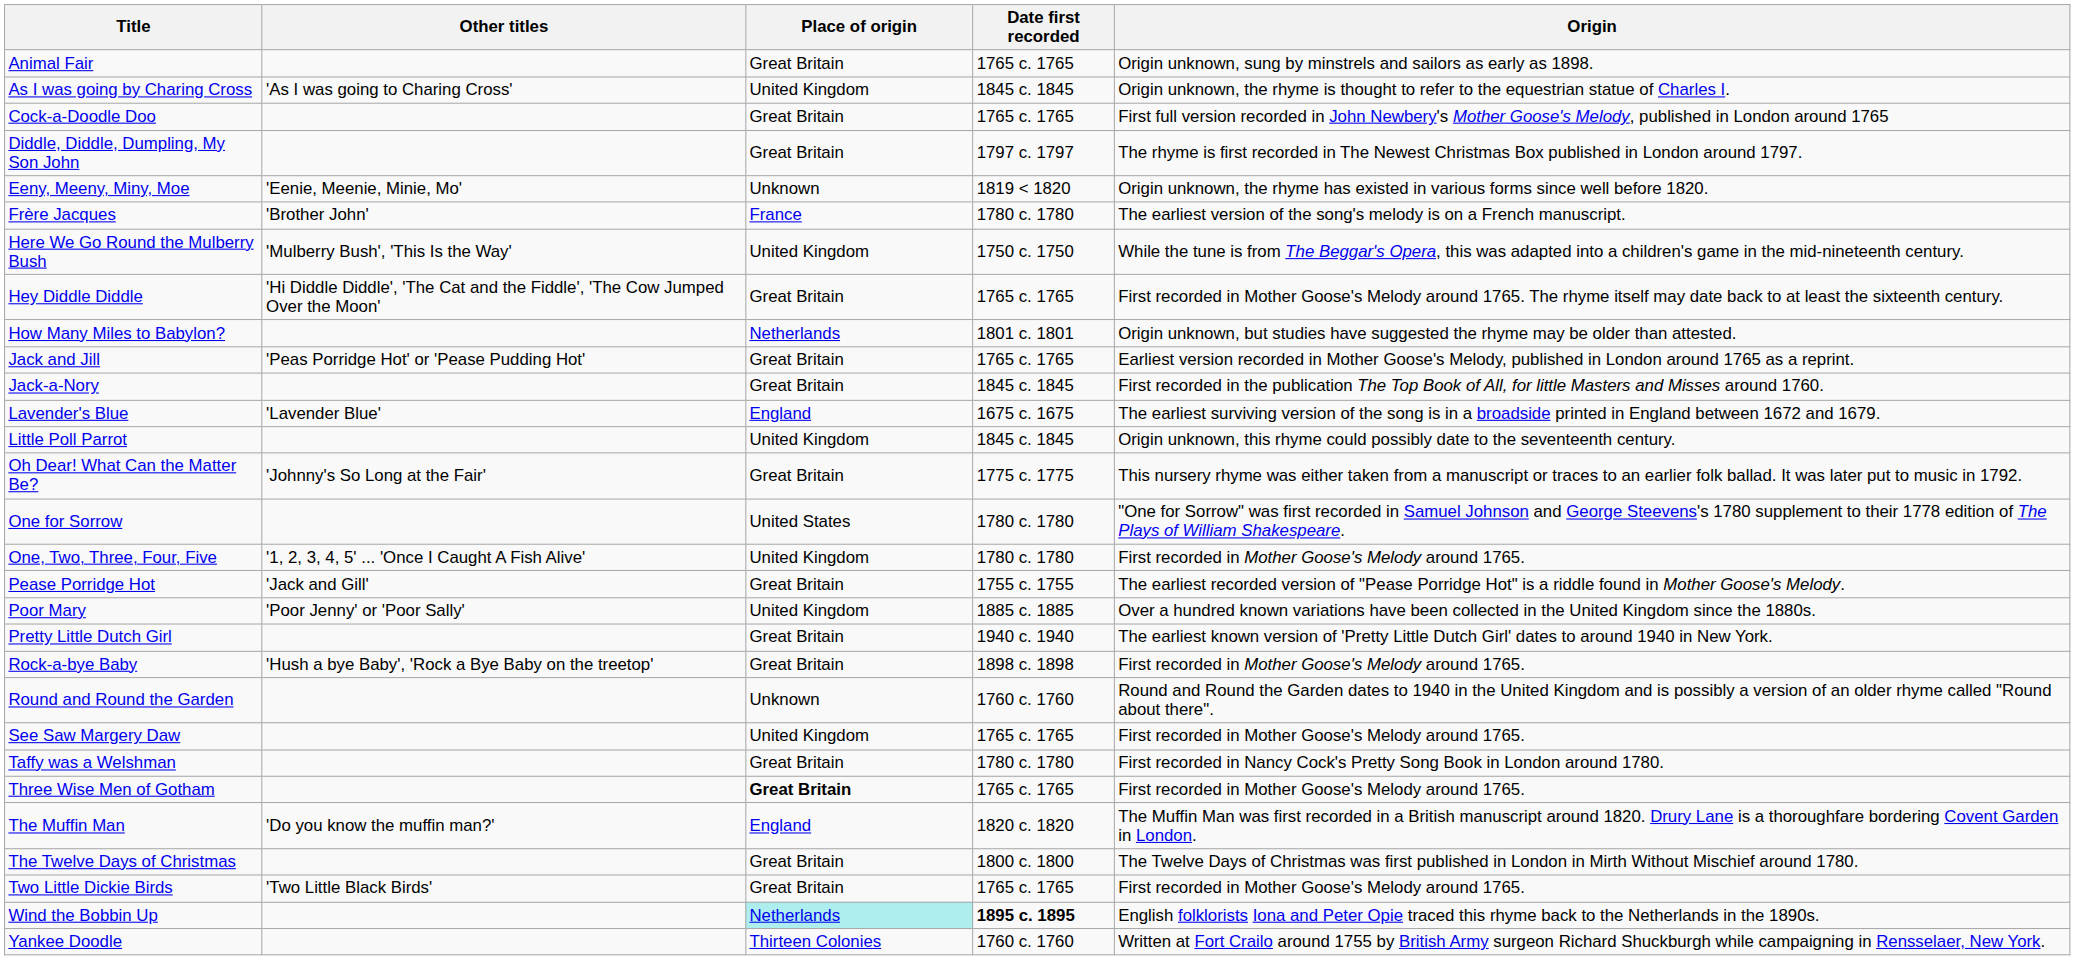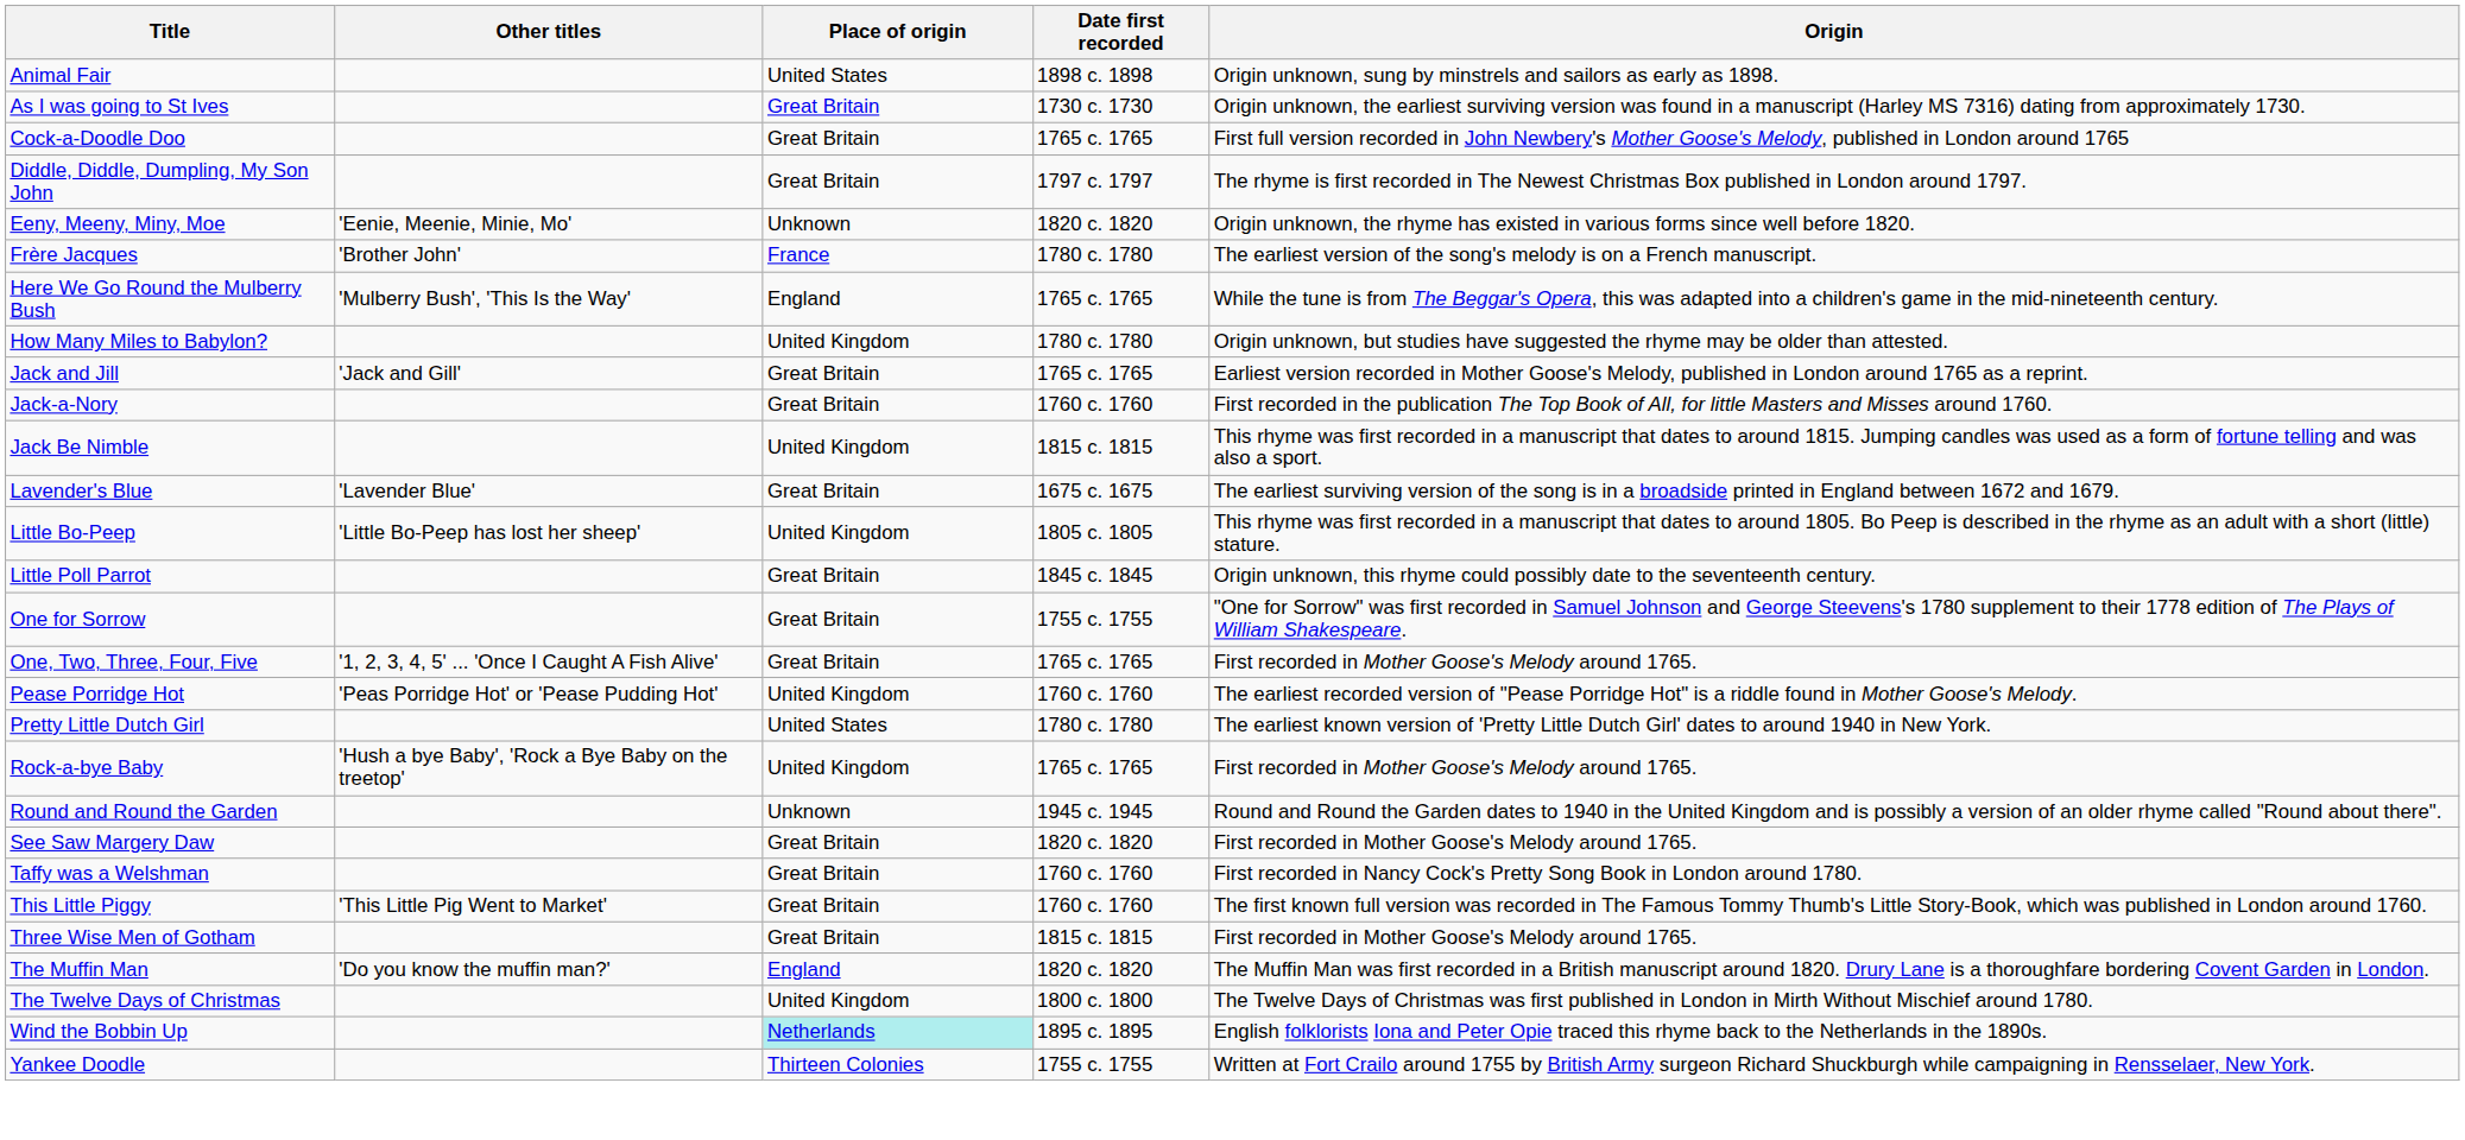 <table class="sortable wikitable">
 <tr>
 <th>Title</th>
 <th>Other titles</th>
 <th width=11%>Place of origin</th>
 <th>Date first recorded</th>
 <th class="unsortable">Origin</th>
 </tr>
 <tr>
 <td><a href='#'>Animal Fair</a></td>
 <td></td>
-<td>Great Britain</td>
-<td><span>1765</span> c. 1765</td>
+<td>United States</td>
+<td><span>1898</span> c. 1898</td>
 <td>Origin unknown, sung by minstrels and sailors as early as 1898.</td>
 </tr>
 <tr>
-<td><a href='#'>As I was going by Charing Cross</a></td>
-<td>'As I was going to Charing Cross'</td>
-<td>United Kingdom</td>
-<td><span>1845</span> c. 1845 </td>
-<td>Origin unknown, the rhyme is thought to refer to the equestrian statue of <a href='#'>Charles I</a>.</td>
+<td><a href='#'>As I was going to St Ives</a></td>
+<td></td>
+<td><a href='#'>Great Britain</a></td>
+<td><span>1730</span> c. 1730</td>
+<td>Origin unknown, the earliest surviving version was found in a manuscript (Harley MS 7316) dating from approximately 1730.</td>
 </tr>
 <tr>
 <td><a href='#'>Cock-a-Doodle Doo</a></td>
 <td></td>
 <td>Great Britain</td>
 <td><span>1765</span> c. 1765</td>
 <td>First full version recorded in <a href='#'>John Newbery</a>'s <a href='#'><em>Mother Goose's Melody</em></a>, published in London around 1765</td>
 </tr>
 <tr>
 <td><a href='#'>Diddle, Diddle, Dumpling, My Son John</a></td>
 <td></td>
 <td>Great Britain</td>
 <td><span>1797</span> c. 1797</td>
 <td>The rhyme is first recorded in The Newest Christmas Box published in London around 1797.</td>
 </tr>
 <tr>
 <td><a href='#'>Eeny, Meeny, Miny, Moe</a></td>
 <td>'Eenie, Meenie, Minie, Mo'</td>
 <td>Unknown</td>
-<td><span>1819</span> < 1820</td>
+<td><span>1820</span> c. 1820</td>
 <td>Origin unknown, the rhyme has existed in various forms since well before 1820.</td>
 </tr>
 <tr>
 <td><a href='#'>Frère Jacques</a></td>
 <td>'Brother John'</td>
 <td><a href='#'>France</a></td>
 <td><span>1780</span> c. 1780</td>
 <td>The earliest version of the song's melody is on a French manuscript.</td>
 </tr>
 <tr>
 <td><a href='#'>Here We Go Round the Mulberry Bush</a></td>
 <td>'Mulberry Bush', 'This Is the Way'</td>
-<td>United Kingdom</td>
-<td><span>1750</span> c. 1750</td>
+<td>England</td>
+<td><span>1765</span> c. 1765</td>
 <td>While the tune is from <em><a href='#'>The Beggar's Opera</a></em>, this was adapted into a children's game in the mid-nineteenth century.</td>
-</tr>
-<tr>
-<td><a href='#'>Hey Diddle Diddle</a></td>
-<td>'Hi Diddle Diddle', 'The Cat and the Fiddle', 'The Cow Jumped Over the Moon'</td>
-<td>Great Britain</td>
-<td><span>1765</span> c. 1765</td>
-<td>First recorded in Mother Goose's Melody around 1765. The rhyme itself may date back to at least the sixteenth century.</td>
 </tr>
 <tr>
 <td><a href='#'>How Many Miles to Babylon?</a></td>
 <td></td>
-<td><a href='#'>Netherlands</a></td>
-<td><span>1801</span> c. 1801</td>
+<td>United Kingdom</td>
+<td><span>1780</span> c. 1780</td>
 <td>Origin unknown, but studies have suggested the rhyme may be older than attested.</td>
 </tr>
 <tr>
 <td><a href='#'>Jack and Jill</a></td>
-<td>'Peas Porridge Hot' or 'Pease Pudding Hot'</td>
+<td>'Jack and Gill'</td>
 <td>Great Britain</td>
 <td><span>1765</span> c. 1765</td>
 <td>Earliest version recorded in Mother Goose's Melody, published in London around 1765 as a reprint.</td>
 </tr>
 <tr>
 <td><a href='#'>Jack-a-Nory</a></td>
 <td></td>
 <td>Great Britain</td>
-<td><span>1845</span> c. 1845</td>
+<td><span>1760</span> c. 1760</td>
 <td>First recorded in the publication <em>The Top Book of All, for little Masters and Misses</em> around 1760.</td>
+</tr>
+<tr>
+<td><a href='#'>Jack Be Nimble</a></td>
+<td></td>
+<td>United Kingdom</td>
+<td><span>1815</span> c. 1815</td>
+<td>This rhyme was first recorded in a manuscript that dates to around 1815. Jumping candles was used as a form of <a href='#'>fortune telling</a> and was also a sport.</td>
 </tr>
 <tr>
 <td><a href='#'>Lavender's Blue</a></td>
 <td>'Lavender Blue'</td>
-<td><a href='#'>England</a></td>
+<td>Great Britain</td>
 <td><span>1675</span> c. 1675</td>
 <td>The earliest surviving version of the song is in a <a href='#'>broadside</a> printed in England between 1672 and 1679.</td>
 </tr>
 <tr>
+<td><a href='#'>Little Bo-Peep</a></td>
+<td>'Little Bo-Peep has lost her sheep'</td>
+<td>United Kingdom</td>
+<td><span>1805</span> c. 1805</td>
+<td>This rhyme was first recorded in a manuscript that dates to around 1805. Bo Peep is described in the rhyme as an adult with a short (little) stature.</td>
+</tr>
+<tr>
 <td><a href='#'>Little Poll Parrot</a></td>
 <td></td>
-<td>United Kingdom</td>
+<td>Great Britain</td>
 <td><span>1845</span> c. 1845</td>
 <td>Origin unknown, this rhyme could possibly date to the seventeenth century.</td>
 </tr>
 <tr>
-<td><a href='#'>Oh Dear! What Can the Matter Be?</a></td>
-<td>'Johnny's So Long at the Fair'</td>
-<td>Great Britain</td>
-<td><span>1775</span> c. 1775</td>
-<td>This nursery rhyme was either taken from a manuscript or traces to an earlier folk ballad. It was later put to music in 1792.</td>
-</tr>
-<tr>
 <td><a href='#'>One for Sorrow</a></td>
 <td></td>
-<td>United States</td>
-<td><span>1780</span> c. 1780</td>
+<td>Great Britain</td>
+<td><span>1755</span> c. 1755</td>
 <td>"One for Sorrow" was first recorded in <a href='#'>Samuel Johnson</a> and <a href='#'>George Steevens</a>'s 1780 supplement to their 1778 edition of <em><a href='#'>The Plays of William Shakespeare</a></em>.</td>
 </tr>
 <tr>
 <td><a href='#'>One, Two, Three, Four, Five</a></td>
 <td>'1, 2, 3, 4, 5' ... 'Once I Caught A Fish Alive'</td>
-<td>United Kingdom</td>
-<td><span>1780</span> c. 1780</td>
+<td>Great Britain</td>
+<td><span>1765</span> c. 1765</td>
 <td>First recorded in <em>Mother Goose's Melody</em> around 1765.</td>
 </tr>
 <tr>
 <td><a href='#'>Pease Porridge Hot</a></td>
-<td>'Jack and Gill'</td>
-<td>Great Britain</td>
-<td><span>1755</span> c. 1755</td>
+<td>'Peas Porridge Hot' or 'Pease Pudding Hot'</td>
+<td>United Kingdom</td>
+<td><span>1760</span> c. 1760</td>
 <td>The earliest recorded version of "Pease Porridge Hot" is a riddle found in <em>Mother Goose's Melody</em>.</td>
-</tr>
-<tr>
-<td><a href='#'>Poor Mary</a></td>
-<td>'Poor Jenny' or 'Poor Sally'</td>
-<td>United Kingdom</td>
-<td><span>1885</span> c. 1885</td>
-<td>Over a hundred known variations have been collected in the United Kingdom since the 1880s.</td>
 </tr>
 <tr>
 <td><a href='#'>Pretty Little Dutch Girl</a></td>
 <td></td>
-<td>Great Britain</td>
-<td><span>1940</span> c. 1940</td>
+<td>United States</td>
+<td><span>1780</span> c. 1780</td>
 <td>The earliest known version of 'Pretty Little Dutch Girl' dates to around 1940 in New York.</td>
 </tr>
 <tr>
 <td><a href='#'>Rock-a-bye Baby</a></td>
 <td>'Hush a bye Baby', 'Rock a Bye Baby on the treetop'</td>
-<td>Great Britain</td>
-<td><span>1898</span> c. 1898</td>
+<td>United Kingdom</td>
+<td><span>1765</span> c. 1765</td>
 <td>First recorded in <em>Mother Goose's Melody</em> around 1765.</td>
 </tr>
 <tr>
 <td><a href='#'>Round and Round the Garden</a></td>
 <td></td>
 <td>Unknown</td>
-<td><span>1760</span> c. 1760</td>
+<td><span>1945</span> c. 1945</td>
 <td>Round and Round the Garden dates to 1940 in the United Kingdom and is possibly a version of an older rhyme called "Round about there".</td>
 </tr>
 <tr>
 <td><a href='#'>See Saw Margery Daw</a></td>
 <td></td>
-<td>United Kingdom</td>
-<td><span>1765</span> c. 1765</td>
+<td>Great Britain</td>
+<td><span>1820</span> c. 1820</td>
 <td>First recorded in Mother Goose's Melody around 1765.</td>
 </tr>
 <tr>
 <td><a href='#'>Taffy was a Welshman</a></td>
 <td></td>
 <td>Great Britain</td>
-<td><span>1780</span> c. 1780</td>
+<td><span>1760</span> c. 1760</td>
 <td>First recorded in Nancy Cock's Pretty Song Book in London around 1780.</td>
+</tr>
+<tr>
+<td><a href='#'>This Little Piggy</a></td>
+<td>'This Little Pig Went to Market'</td>
+<td>Great Britain</td>
+<td><span>1760</span> c. 1760</td>
+<td>The first known full version was recorded in The Famous Tommy Thumb's Little Story-Book, which was published in London around 1760.</td>
 </tr>
 <tr>
 <td><a href='#'>Three Wise Men of Gotham</a></td>
 <td></td>
-<td><strong>Great Britain</strong></td>
-<td><span>1765</span> c. 1765</td>
+<td>Great Britain</td>
+<td><span>1815</span> c. 1815</td>
 <td>First recorded in Mother Goose's Melody around 1765.</td>
 </tr>
 <tr>
 <td><a href='#'>The Muffin Man</a></td>
 <td>'Do you know the muffin man?'</td>
 <td><a href='#'>England</a></td>
 <td><span>1820</span> c. 1820</td>
 <td>The Muffin Man was first recorded in a British manuscript around 1820. <a href='#'>Drury Lane</a> is a thoroughfare bordering <a href='#'>Covent Garden</a> in <a href='#'>London</a>.</td>
 </tr>
 <tr>
 <td><a href='#'>The Twelve Days of Christmas</a></td>
 <td></td>
-<td>Great Britain</td>
+<td>United Kingdom</td>
 <td><span>1800</span> c. 1800</td>
 <td>The Twelve Days of Christmas was first published in London in Mirth Without Mischief around 1780.</td>
-</tr>
-<tr>
-<td><a href='#'>Two Little Dickie Birds</a></td>
-<td>'Two Little Black Birds'</td>
-<td>Great Britain</td>
-<td><span>1765</span> c. 1765</td>
-<td>First recorded in Mother Goose's Melody around 1765.</td>
 </tr>
 <tr>
 <td><a href='#'>Wind the Bobbin Up</a></td>
 <td></td>
 <td style="background: paleturquoise;"><a href='#'>Netherlands</a></td>
-<td><strong><span>1895</span> c. 1895</strong></td>
+<td><span>1895</span> c. 1895</td>
 <td>English <a href='#'>folklorists</a> <a href='#'>Iona and Peter Opie</a> traced this rhyme back to the Netherlands in the 1890s.</td>
 </tr>
 <tr>
 <td><a href='#'>Yankee Doodle</a></td>
 <td></td>
 <td><a href='#'>Thirteen Colonies</a></td>
-<td><span>1760</span> c. 1760</td>
+<td><span>1755</span> c. 1755</td>
 <td>Written at <a href='#'>Fort Crailo</a> around 1755 by <a href='#'>British Army</a> surgeon Richard Shuckburgh while campaigning in <a href='#'>Rensselaer, New York</a>.</td>
 </tr>
 </table>
